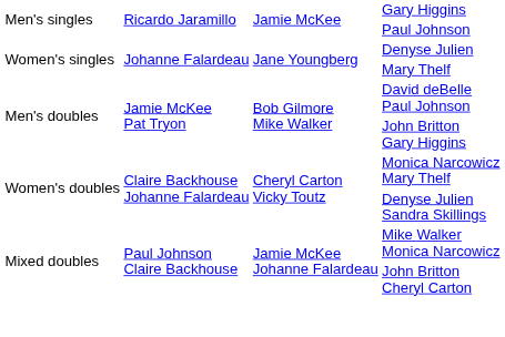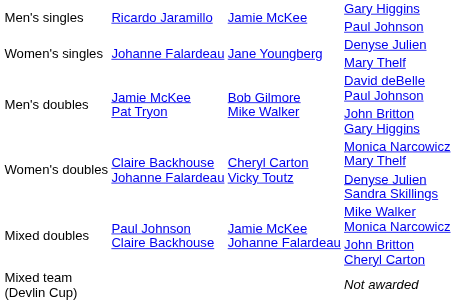 <table>
 <tr>
 <td rowspan="2">Men's singles</td>
 <td rowspan="2"> <a href='#'>Ricardo Jaramillo</a></td>
 <td rowspan="2"> <a href='#'>Jamie McKee</a></td>
 <td> <a href='#'>Gary Higgins</a></td>
 </tr>
 <tr>
 <td> <a href='#'>Paul Johnson</a></td>
 </tr>
 <tr>
 <td rowspan="2">Women's singles</td>
 <td rowspan="2"> <a href='#'>Johanne Falardeau</a></td>
 <td rowspan="2"> <a href='#'>Jane Youngberg</a></td>
 <td> <a href='#'>Denyse Julien</a></td>
 </tr>
 <tr>
 <td> <a href='#'>Mary Thelf</a></td>
 </tr>
 <tr>
 <td rowspan="2">Men's doubles</td>
 <td rowspan="2"> <a href='#'>Jamie McKee</a> <br> <a href='#'>Pat Tryon</a></td>
 <td rowspan="2"> <a href='#'>Bob Gilmore</a> <br> <a href='#'>Mike Walker</a></td>
 <td> <a href='#'>David deBelle</a><br> <a href='#'>Paul Johnson</a></td>
 </tr>
 <tr>
 <td> <a href='#'>John Britton</a> <br> <a href='#'>Gary Higgins</a></td>
 </tr>
 <tr>
 <td rowspan="2">Women's doubles</td>
 <td rowspan="2"> <a href='#'>Claire Backhouse</a> <br> <a href='#'>Johanne Falardeau</a></td>
 <td rowspan="2"> <a href='#'>Cheryl Carton</a><br> <a href='#'>Vicky Toutz</a></td>
 <td> <a href='#'>Monica Narcowicz</a><br> <a href='#'>Mary Thelf</a></td>
 </tr>
 <tr>
 <td> <a href='#'>Denyse Julien</a> <br> <a href='#'>Sandra Skillings</a></td>
 </tr>
 <tr>
 <td rowspan="2">Mixed doubles</td>
 <td rowspan="2"> <a href='#'>Paul Johnson</a> <br> <a href='#'>Claire Backhouse</a></td>
 <td rowspan="2"> <a href='#'>Jamie McKee</a> <br> <a href='#'>Johanne Falardeau</a></td>
 <td> <a href='#'>Mike Walker</a><br> <a href='#'>Monica Narcowicz</a></td>
 </tr>
 <tr>
 <td> <a href='#'>John Britton</a><br> <a href='#'>Cheryl Carton</a></td>
 </tr>
+<tr>
+<td>Mixed team<br>(Devlin Cup)</td>
+<td></td>
+<td></td>
+<td><em>Not awarded</em></td>
+</tr>
 </table>
